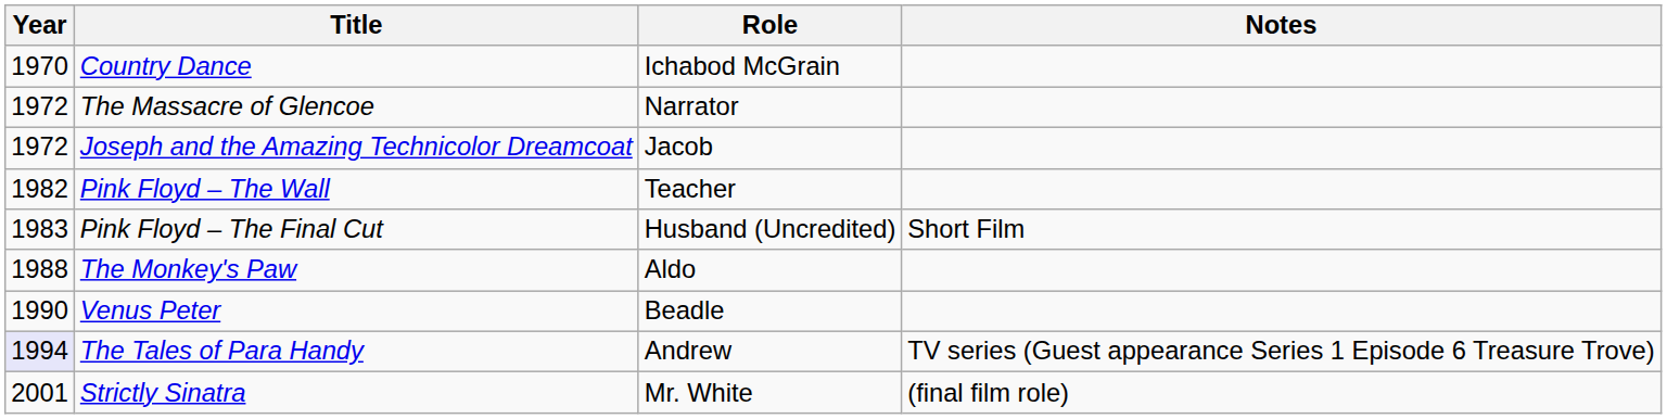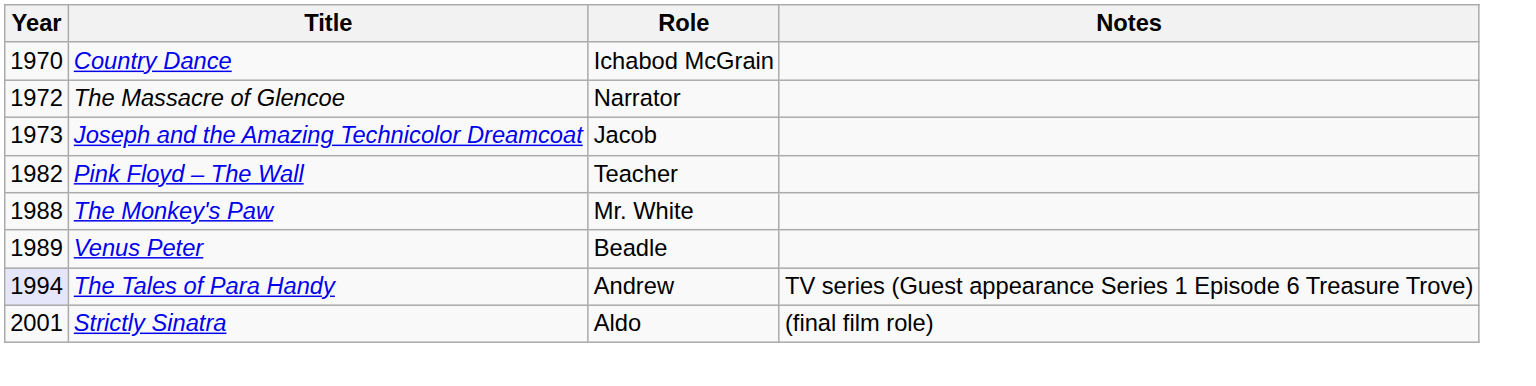 <table class="wikitable">
 <tr>
 <th>Year</th>
 <th>Title</th>
 <th>Role</th>
 <th>Notes</th>
 </tr>
 <tr>
 <td>1970</td>
 <td><em><a href='#'>Country Dance</a></em></td>
 <td>Ichabod McGrain</td>
 <td></td>
 </tr>
 <tr>
 <td>1972</td>
 <td><em>The Massacre of Glencoe</em></td>
 <td>Narrator</td>
 <td></td>
 </tr>
 <tr>
-<td>1972</td>
+<td>1973</td>
 <td><em><a href='#'>Joseph and the Amazing Technicolor Dreamcoat</a></em></td>
 <td>Jacob</td>
 <td></td>
 </tr>
 <tr>
 <td>1982</td>
 <td><em><a href='#'>Pink Floyd – The Wall</a></em></td>
 <td>Teacher</td>
 <td></td>
 </tr>
 <tr>
-<td>1983</td>
-<td><em>Pink Floyd – The Final Cut</em></td>
-<td>Husband (Uncredited)</td>
-<td>Short Film</td>
-</tr>
-<tr>
 <td>1988</td>
 <td><em><a href='#'>The Monkey's Paw</a></em></td>
-<td>Aldo</td>
+<td>Mr. White</td>
 <td></td>
 </tr>
 <tr>
-<td>1990</td>
+<td>1989</td>
 <td><em><a href='#'>Venus Peter</a></em></td>
 <td>Beadle</td>
 <td></td>
 </tr>
 <tr>
 <td style="background: lavender;">1994</td>
 <td><em><a href='#'>The Tales of Para Handy</a></em></td>
 <td>Andrew</td>
 <td>TV series (Guest appearance Series 1 Episode 6 Treasure Trove)</td>
 </tr>
 <tr>
 <td>2001</td>
 <td><em><a href='#'>Strictly Sinatra</a></em></td>
-<td>Mr. White</td>
+<td>Aldo</td>
 <td>(final film role)</td>
 </tr>
 </table>
